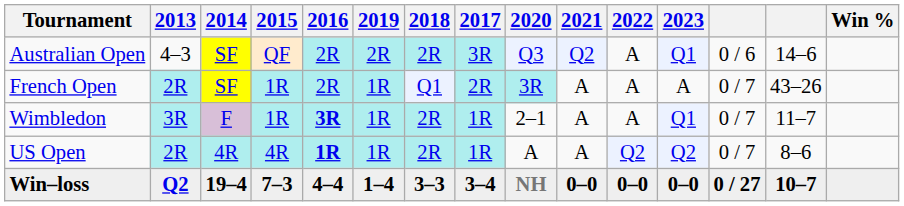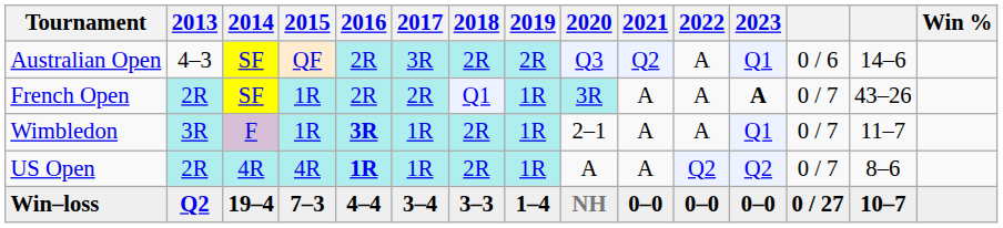 <table class=wikitable style=text-align:center>
 <tr>
 <th>Tournament</th>
 <th><a href='#'>2013</a></th>
 <th><a href='#'>2014</a></th>
 <th><a href='#'>2015</a></th>
 <th><a href='#'>2016</a></th>
+<th><a href='#'>2017</a></th>
+<th><a href='#'>2018</a></th>
 <th><a href='#'>2019</a></th>
-<th><a href='#'>2018</a></th>
-<th><a href='#'>2017</a></th>
 <th><a href='#'>2020</a></th>
 <th><a href='#'>2021</a></th>
 <th><a href='#'>2022</a></th>
 <th><a href='#'>2023</a></th>
 <th></th>
 <th></th>
 <th>Win %</th>
 </tr>
 <tr>
 <td style=text-align:left><a href='#'>Australian Open</a></td>
 <td>4–3</td>
 <td style=background:yellow><a href='#'>SF</a></td>
 <td style=background:#ffebcd><a href='#'>QF</a></td>
 <td style=background:#afeeee><a href='#'>2R</a></td>
+<td style=background:#afeeee><a href='#'>3R</a></td>
 <td style=background:#afeeee><a href='#'>2R</a></td>
 <td style=background:#afeeee><a href='#'>2R</a></td>
-<td style=background:#afeeee><a href='#'>3R</a></td>
 <td style=background:#ecf2ff><a href='#'>Q3</a></td>
 <td style=background:#ecf2ff><a href='#'>Q2</a></td>
 <td>A</td>
 <td style=background:#ecf2ff><a href='#'>Q1</a></td>
 <td>0 / 6</td>
 <td>14–6</td>
 <td></td>
 </tr>
 <tr>
 <td style=text-align:left><a href='#'>French Open</a></td>
 <td style=background:#afeeee><a href='#'>2R</a></td>
 <td style=background:yellow><a href='#'>SF</a></td>
 <td style=background:#afeeee><a href='#'>1R</a></td>
 <td style=background:#afeeee><a href='#'>2R</a></td>
+<td style=background:#afeeee><a href='#'>2R</a></td>
+<td style=background:#ecf2ff><a href='#'>Q1</a></td>
 <td style=background:#afeeee><a href='#'>1R</a></td>
-<td style=background:#ecf2ff><a href='#'>Q1</a></td>
-<td style=background:#afeeee><a href='#'>2R</a></td>
 <td style=background:#afeeee><a href='#'>3R</a></td>
 <td>A</td>
 <td>A</td>
-<td>A</td>
+<td><strong>A</strong></td>
 <td>0 / 7</td>
 <td>43–26</td>
 <td></td>
 </tr>
 <tr>
 <td style=text-align:left><a href='#'>Wimbledon</a></td>
 <td style=background:#afeeee><a href='#'>3R</a></td>
 <td style=background:thistle><a href='#'>F</a></td>
 <td style=background:#afeeee><a href='#'>1R</a></td>
 <td style=background:#afeeee><strong><a href='#'>3R</a></strong></td>
 <td style=background:#afeeee><a href='#'>1R</a></td>
 <td style=background:#afeeee><a href='#'>2R</a></td>
 <td style=background:#afeeee><a href='#'>1R</a></td>
 <td>2–1</td>
 <td>A</td>
 <td>A</td>
 <td style=background:#ecf2ff><a href='#'>Q1</a></td>
 <td>0 / 7</td>
 <td>11–7</td>
 <td></td>
 </tr>
 <tr>
 <td style=text-align:left><a href='#'>US Open</a></td>
 <td style=background:#afeeee><a href='#'>2R</a></td>
 <td style=background:#afeeee><a href='#'>4R</a></td>
 <td style=background:#afeeee><a href='#'>4R</a></td>
 <td style=background:#afeeee><strong><a href='#'>1R</a></strong></td>
 <td style=background:#afeeee><a href='#'>1R</a></td>
 <td style=background:#afeeee><a href='#'>2R</a></td>
 <td style=background:#afeeee><a href='#'>1R</a></td>
 <td>A</td>
 <td>A</td>
 <td style=background:#ecf2ff><a href='#'>Q2</a></td>
 <td style=background:#ecf2ff><a href='#'>Q2</a></td>
 <td>0 / 7</td>
 <td>8–6</td>
 <td></td>
 </tr>
 <tr style=font-weight:bold;background:#efefef>
 <td style=text-align:left>Win–loss</td>
 <td><a href='#'>Q2</a></td>
 <td>19–4</td>
 <td>7–3</td>
 <td>4–4</td>
+<td>3–4</td>
+<td>3–3</td>
 <td>1–4</td>
-<td>3–3</td>
-<td>3–4</td>
 <td style=color:#767676>NH</td>
 <td>0–0</td>
 <td>0–0</td>
 <td>0–0</td>
 <td>0 / 27</td>
 <td>10–7</td>
 <td></td>
 </tr>
 </table>
